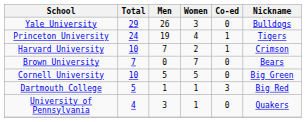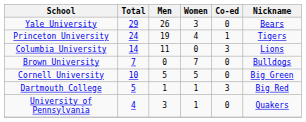 <table class="wikitable sortable" style="text-align:center">
 <tr>
 <th width=180>School</th>
 <th width=45>Total</th>
 <th width=45>Men</th>
 <th width=45>Women</th>
 <th width=45>Co-ed</th>
 <th width=90>Nickname</th>
 </tr>
 <tr>
 <td><a href='#'>Yale University</a></td>
 <td><a href='#'>29</a></td>
 <td>26</td>
 <td>3</td>
 <td>0</td>
-<td><a href='#'>Bulldogs</a></td>
+<td><a href='#'>Bears</a></td>
 </tr>
 <tr>
 <td><a href='#'>Princeton University</a></td>
 <td><a href='#'>24</a></td>
 <td>19</td>
 <td>4</td>
 <td>1</td>
 <td><a href='#'>Tigers</a></td>
 </tr>
 <tr>
-<td><a href='#'>Harvard University</a></td>
-<td><a href='#'>10</a></td>
-<td>7</td>
-<td>2</td>
-<td>1</td>
-<td><a href='#'>Crimson</a></td>
+<td><a href='#'>Columbia University</a></td>
+<td><a href='#'>14</a></td>
+<td>11</td>
+<td>0</td>
+<td>3</td>
+<td><a href='#'>Lions</a></td>
 </tr>
 <tr>
 <td><a href='#'>Brown University</a></td>
 <td><a href='#'>7</a></td>
 <td>0</td>
 <td>7</td>
 <td>0</td>
-<td><a href='#'>Bears</a></td>
+<td><a href='#'>Bulldogs</a></td>
 </tr>
 <tr>
 <td><a href='#'>Cornell University</a></td>
 <td><a href='#'>10</a></td>
 <td>5</td>
 <td>5</td>
 <td>0</td>
 <td><a href='#'>Big Green</a></td>
 </tr>
 <tr>
 <td><a href='#'>Dartmouth College</a></td>
 <td><a href='#'>5</a></td>
 <td>1</td>
 <td>1</td>
 <td>3</td>
 <td><a href='#'>Big Red</a></td>
 </tr>
 <tr>
 <td><a href='#'>University of Pennsylvania</a></td>
 <td><a href='#'>4</a></td>
 <td>3</td>
 <td>1</td>
 <td>0</td>
 <td><a href='#'>Quakers</a></td>
 </tr>
 <tr>
 </tr>
 </table>
